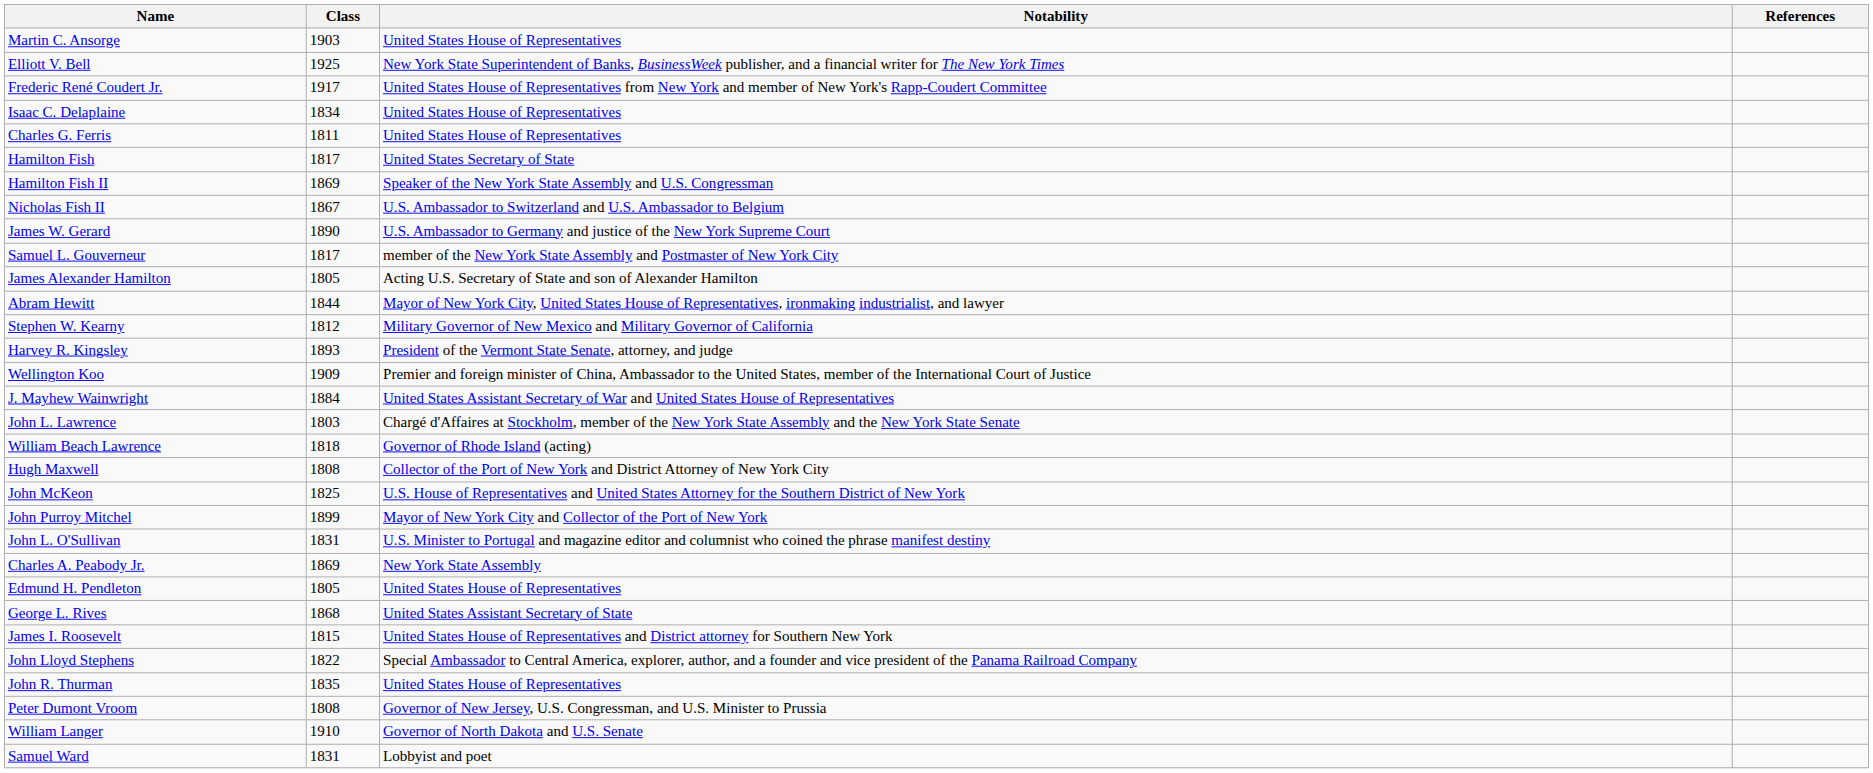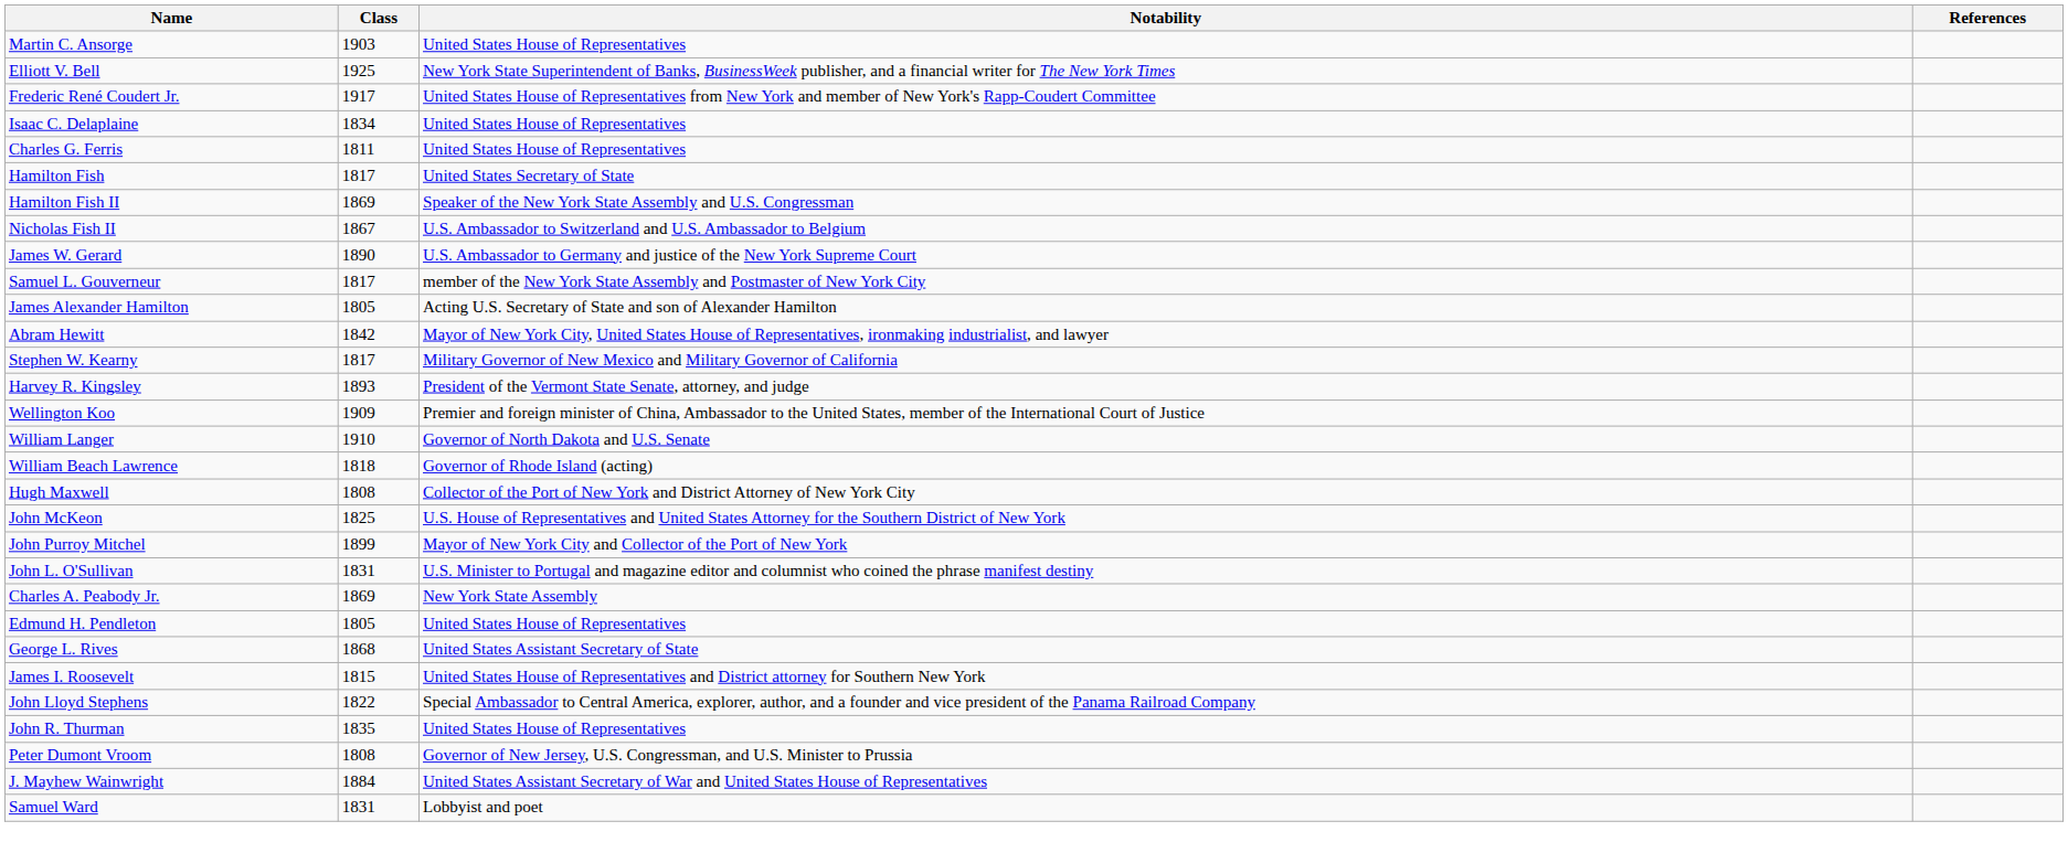 <table class="wikitable sortable" style="width:100%;">
 <tr>
 <th>Name</th>
 <th>Class</th>
 <th>Notability</th>
 <th>References</th>
 </tr>
 <tr>
 <td><a href='#'>Martin C. Ansorge</a></td>
 <td>1903</td>
 <td><a href='#'>United States House of Representatives</a></td>
 <td></td>
 </tr>
 <tr>
 <td><a href='#'>Elliott V. Bell</a></td>
 <td>1925</td>
 <td><a href='#'>New York State Superintendent of Banks</a>, <em><a href='#'>BusinessWeek</a></em> publisher, and a financial writer for <em><a href='#'>The New York Times</a></em></td>
 <td></td>
 </tr>
 <tr>
 <td><a href='#'>Frederic René Coudert Jr.</a></td>
 <td>1917</td>
 <td><a href='#'>United States House of Representatives</a> from <a href='#'>New York</a> and member of New York's <a href='#'>Rapp-Coudert Committee</a></td>
 <td></td>
 </tr>
 <tr>
 <td><a href='#'>Isaac C. Delaplaine</a></td>
 <td>1834</td>
 <td><a href='#'>United States House of Representatives</a></td>
 <td></td>
 </tr>
 <tr>
 <td><a href='#'>Charles G. Ferris</a></td>
 <td>1811</td>
 <td><a href='#'>United States House of Representatives</a></td>
 <td></td>
 </tr>
 <tr>
 <td><a href='#'>Hamilton Fish</a></td>
 <td>1817</td>
 <td><a href='#'>United States Secretary of State</a></td>
 <td></td>
 </tr>
 <tr>
 <td><a href='#'>Hamilton Fish II</a></td>
 <td>1869</td>
 <td><a href='#'>Speaker of the New York State Assembly</a> and <a href='#'>U.S. Congressman</a></td>
 <td></td>
 </tr>
 <tr>
 <td><a href='#'>Nicholas Fish II</a></td>
 <td>1867</td>
 <td><a href='#'>U.S. Ambassador to Switzerland</a> and <a href='#'>U.S. Ambassador to Belgium</a></td>
 <td></td>
 </tr>
 <tr>
 <td><a href='#'>James W. Gerard</a></td>
 <td>1890</td>
 <td><a href='#'>U.S. Ambassador to Germany</a> and justice of the <a href='#'>New York Supreme Court</a></td>
 <td></td>
 </tr>
 <tr>
 <td><a href='#'>Samuel L. Gouverneur</a></td>
 <td>1817</td>
 <td>member of the <a href='#'>New York State Assembly</a> and <a href='#'>Postmaster of New York City</a></td>
 <td></td>
 </tr>
 <tr>
 <td><a href='#'>James Alexander Hamilton</a></td>
 <td>1805</td>
 <td>Acting U.S. Secretary of State and son of Alexander Hamilton</td>
 <td></td>
 </tr>
 <tr>
 <td><a href='#'>Abram Hewitt</a></td>
-<td>1844</td>
+<td>1842</td>
 <td><a href='#'>Mayor of New York City</a>, <a href='#'>United States House of Representatives</a>, <a href='#'>ironmaking</a> <a href='#'>industrialist</a>, and lawyer</td>
 <td></td>
 </tr>
 <tr>
 <td><a href='#'>Stephen W. Kearny</a></td>
-<td>1812</td>
+<td>1817</td>
 <td><a href='#'>Military Governor of New Mexico</a> and <a href='#'>Military Governor of California</a></td>
 <td></td>
 </tr>
 <tr>
 <td><a href='#'>Harvey R. Kingsley</a></td>
 <td>1893</td>
 <td><a href='#'>President</a> of the <a href='#'>Vermont State Senate</a>, attorney, and judge</td>
 <td></td>
 </tr>
 <tr>
 <td><a href='#'>Wellington Koo</a></td>
 <td>1909</td>
 <td>Premier and foreign minister of China, Ambassador to the United States, member of the International Court of Justice</td>
 <td></td>
 </tr>
 <tr>
-<td><a href='#'>J. Mayhew Wainwright</a></td>
-<td>1884</td>
-<td><a href='#'>United States Assistant Secretary of War</a> and <a href='#'>United States House of Representatives</a></td>
-<td></td>
-</tr>
-<tr>
-<td><a href='#'>John L. Lawrence</a></td>
-<td>1803</td>
-<td>Chargé d'Affaires at <a href='#'>Stockholm</a>, member of the <a href='#'>New York State Assembly</a> and the <a href='#'>New York State Senate</a></td>
+<td><a href='#'>William Langer</a></td>
+<td>1910</td>
+<td><a href='#'>Governor of North Dakota</a> and <a href='#'>U.S. Senate</a></td>
 <td></td>
 </tr>
 <tr>
 <td><a href='#'>William Beach Lawrence</a></td>
 <td>1818</td>
 <td><a href='#'>Governor of Rhode Island</a> (acting)</td>
 <td></td>
 </tr>
 <tr>
 <td><a href='#'>Hugh Maxwell</a></td>
 <td>1808</td>
 <td><a href='#'>Collector of the Port of New York</a> and District Attorney of New York City</td>
 <td></td>
 </tr>
 <tr>
 <td><a href='#'>John McKeon</a></td>
 <td>1825</td>
 <td><a href='#'>U.S. House of Representatives</a> and <a href='#'>United States Attorney for the Southern District of New York</a></td>
 <td></td>
 </tr>
 <tr>
 <td><a href='#'>John Purroy Mitchel</a></td>
 <td>1899</td>
 <td><a href='#'>Mayor of New York City</a> and <a href='#'>Collector of the Port of New York</a></td>
 <td></td>
 </tr>
 <tr>
 <td><a href='#'>John L. O'Sullivan</a></td>
 <td>1831</td>
 <td><a href='#'>U.S. Minister to Portugal</a> and magazine editor and columnist who coined the phrase <a href='#'>manifest destiny</a></td>
 <td></td>
 </tr>
 <tr>
 <td><a href='#'>Charles A. Peabody Jr.</a></td>
 <td>1869</td>
 <td><a href='#'>New York State Assembly</a></td>
 <td></td>
 </tr>
 <tr>
 <td><a href='#'>Edmund H. Pendleton</a></td>
 <td>1805</td>
 <td><a href='#'>United States House of Representatives</a></td>
 <td></td>
 </tr>
 <tr>
 <td><a href='#'>George L. Rives</a></td>
 <td>1868</td>
 <td><a href='#'>United States Assistant Secretary of State</a></td>
 <td></td>
 </tr>
 <tr>
 <td><a href='#'>James I. Roosevelt</a></td>
 <td>1815</td>
 <td><a href='#'>United States House of Representatives</a> and <a href='#'>District attorney</a> for Southern New York</td>
 <td></td>
 </tr>
 <tr>
 <td><a href='#'>John Lloyd Stephens</a></td>
 <td>1822</td>
 <td>Special <a href='#'>Ambassador</a> to Central America, explorer, author, and a founder and vice president of the <a href='#'>Panama Railroad Company</a></td>
 <td></td>
 </tr>
 <tr>
 <td><a href='#'>John R. Thurman</a></td>
 <td>1835</td>
 <td><a href='#'>United States House of Representatives</a></td>
 <td></td>
 </tr>
 <tr>
 <td><a href='#'>Peter Dumont Vroom</a></td>
 <td>1808</td>
 <td><a href='#'>Governor of New Jersey</a>, U.S. Congressman, and U.S. Minister to Prussia</td>
 <td></td>
 </tr>
 <tr>
-<td><a href='#'>William Langer</a></td>
-<td>1910</td>
-<td><a href='#'>Governor of North Dakota</a> and <a href='#'>U.S. Senate</a></td>
+<td><a href='#'>J. Mayhew Wainwright</a></td>
+<td>1884</td>
+<td><a href='#'>United States Assistant Secretary of War</a> and <a href='#'>United States House of Representatives</a></td>
 <td></td>
 </tr>
 <tr>
 <td><a href='#'>Samuel Ward</a></td>
 <td>1831</td>
 <td>Lobbyist and poet</td>
 <td></td>
 </tr>
 </table>
